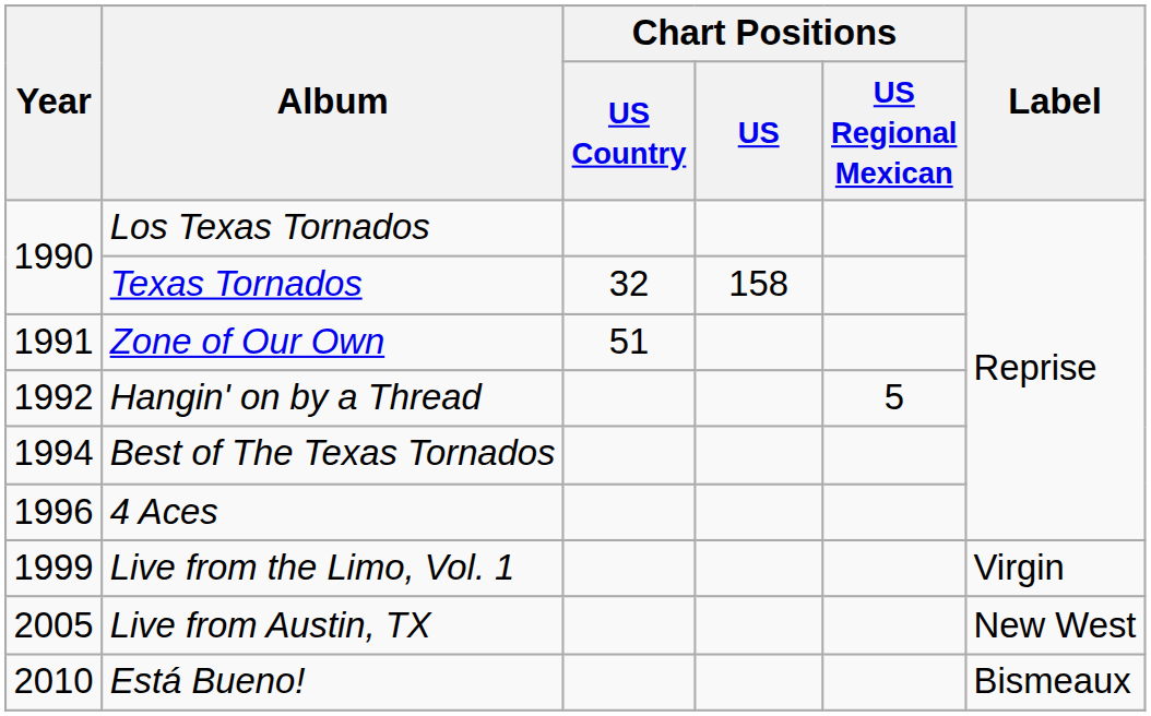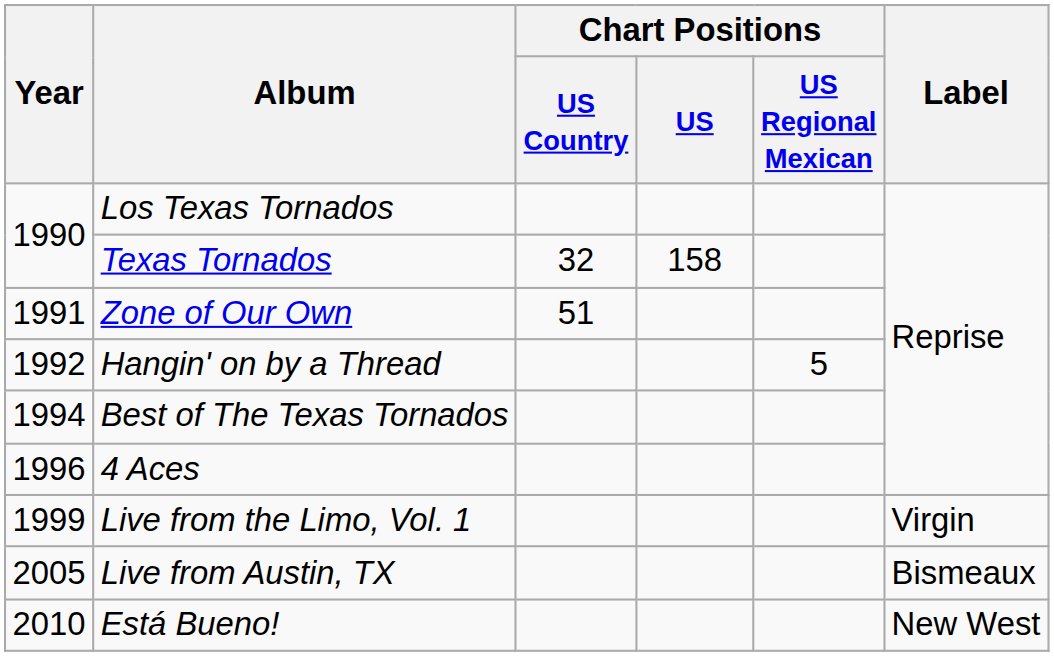 <table class="wikitable">
 <tr>
 <th rowspan="2">Year</th>
 <th rowspan="2">Album</th>
 <th colspan="3">Chart Positions</th>
 <th rowspan="2">Label</th>
 </tr>
 <tr>
 <th width="50"><small><a href='#'>US Country</a></small></th>
 <th width="50"><small><a href='#'>US</a></small></th>
 <th width="50"><small><a href='#'>US Regional Mexican</a></small></th>
 </tr>
 <tr>
 <td rowspan="2">1990</td>
 <td><em>Los Texas Tornados</em></td>
 <td></td>
 <td></td>
 <td></td>
 <td rowspan="6">Reprise</td>
 </tr>
 <tr>
 <td><em><a href='#'>Texas Tornados</a></em></td>
 <td align="center">32</td>
 <td align="center">158</td>
 <td></td>
 </tr>
 <tr>
 <td>1991</td>
 <td><em><a href='#'>Zone of Our Own</a></em></td>
 <td align="center">51</td>
 <td></td>
 <td></td>
 </tr>
 <tr>
 <td>1992</td>
 <td><em>Hangin' on by a Thread</em></td>
 <td></td>
 <td></td>
 <td align="center">5</td>
 </tr>
 <tr>
 <td>1994</td>
 <td><em>Best of The Texas Tornados</em></td>
 <td></td>
 <td></td>
 <td></td>
 </tr>
 <tr>
 <td>1996</td>
 <td><em>4 Aces</em></td>
 <td></td>
 <td></td>
 <td></td>
 </tr>
 <tr>
 <td>1999</td>
 <td><em>Live from the Limo, Vol. 1</em></td>
 <td></td>
 <td></td>
 <td></td>
 <td>Virgin</td>
 </tr>
 <tr>
 <td>2005</td>
 <td><em>Live from Austin, TX</em></td>
 <td></td>
 <td></td>
 <td></td>
-<td>New West</td>
+<td>Bismeaux</td>
 </tr>
 <tr>
 <td>2010</td>
 <td><em>Está Bueno!</em></td>
 <td></td>
 <td></td>
 <td></td>
-<td>Bismeaux</td>
+<td>New West</td>
 </tr>
 </table>
